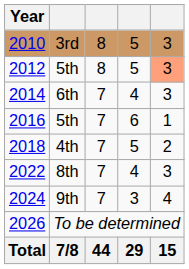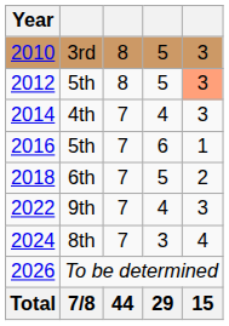 <table class="wikitable" style="text-align:center">
 <tr>
 <th>Year</th>
 <th></th>
 <th width=25></th>
 <th width=25></th>
 <th width=25></th>
 </tr>
 <tr bgcolor=cc9966>
 <td> <a href='#'>2010</a></td>
 <td>3rd</td>
 <td>8</td>
 <td>5</td>
 <td>3</td>
 </tr>
 <tr>
 <td> <a href='#'>2012</a></td>
 <td>5th</td>
 <td>8</td>
 <td>5</td>
 <td style="background: lightsalmon;">3</td>
 </tr>
 <tr>
 <td> <a href='#'>2014</a></td>
-<td>6th</td>
+<td>4th</td>
 <td>7</td>
 <td>4</td>
 <td>3</td>
 </tr>
 <tr>
 <td> <a href='#'>2016</a></td>
 <td>5th</td>
 <td>7</td>
 <td>6</td>
 <td>1</td>
 </tr>
 <tr>
 <td> <a href='#'>2018</a></td>
-<td>4th</td>
+<td>6th</td>
 <td>7</td>
 <td>5</td>
 <td>2</td>
 </tr>
 <tr>
 <td> <a href='#'>2022</a></td>
-<td>8th</td>
+<td>9th</td>
 <td>7</td>
 <td>4</td>
 <td>3</td>
 </tr>
 <tr>
 <td> <a href='#'>2024</a></td>
-<td>9th</td>
+<td>8th</td>
 <td>7</td>
 <td>3</td>
 <td>4</td>
 </tr>
 <tr>
 <td> <a href='#'>2026</a></td>
 <td colspan="4"><em>To be determined</em></td>
 </tr>
 <tr>
 <th>Total</th>
 <th>7/8</th>
 <th>44</th>
 <th>29</th>
 <th>15</th>
 </tr>
 </table>
